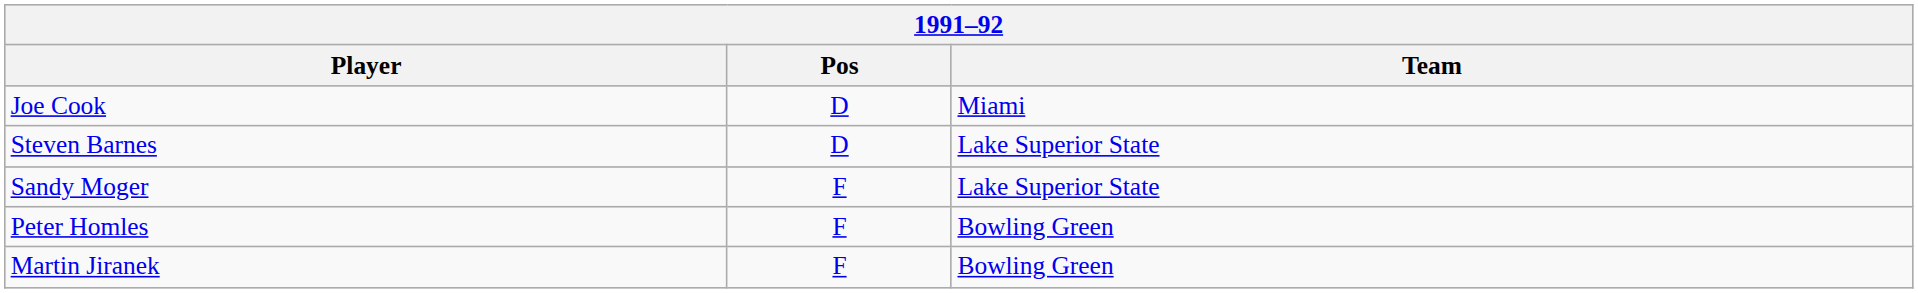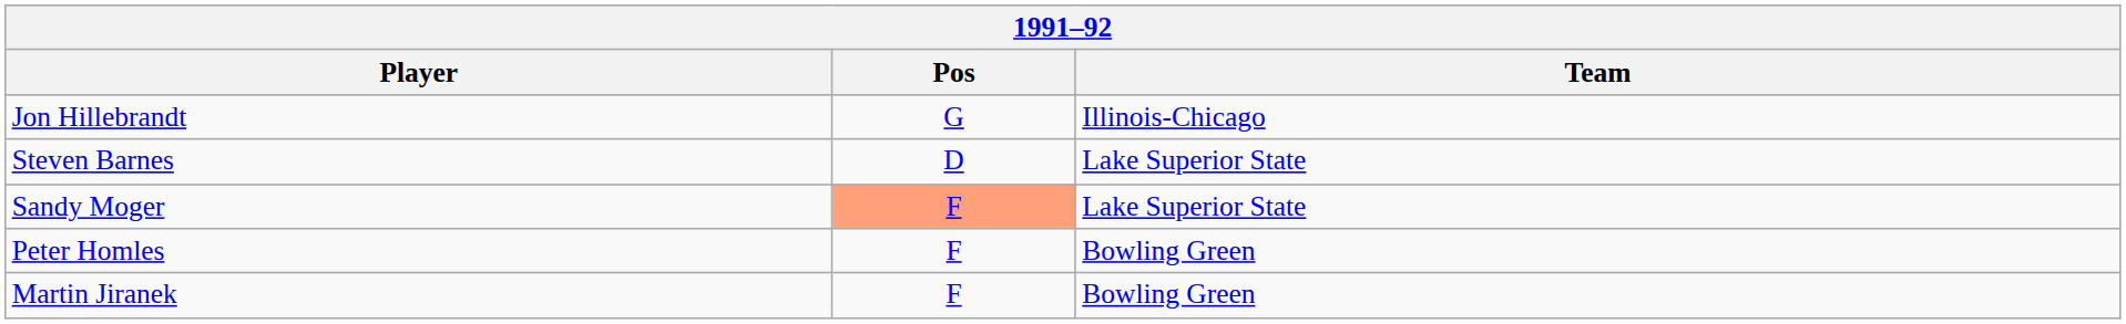 <table class="wikitable" width=95%>
 <tr>
 <th colspan=3><a href='#'>1991–92</a></th>
 </tr>
 <tr>
 <th>Player</th>
 <th>Pos</th>
 <th>Team</th>
 </tr>
 <tr>
-<td><a href='#'>Joe Cook</a></td>
-<td style="text-align:center;"><a href='#'>D</a></td>
-<td><a href='#'>Miami</a></td>
+<td><a href='#'>Jon Hillebrandt</a></td>
+<td style="text-align:center;"><a href='#'>G</a></td>
+<td><a href='#'>Illinois-Chicago</a></td>
 </tr>
 <tr>
 <td><a href='#'>Steven Barnes</a></td>
 <td style="text-align:center;"><a href='#'>D</a></td>
 <td><a href='#'>Lake Superior State</a></td>
 </tr>
 <tr>
 <td><a href='#'>Sandy Moger</a></td>
-<td style="text-align:center;"><a href='#'>F</a></td>
+<td style="background: lightsalmon; text-align:center;"><a href='#'>F</a></td>
 <td><a href='#'>Lake Superior State</a></td>
 </tr>
 <tr>
 <td><a href='#'>Peter Homles</a></td>
 <td style="text-align:center;"><a href='#'>F</a></td>
 <td><a href='#'>Bowling Green</a></td>
 </tr>
 <tr>
 <td><a href='#'>Martin Jiranek</a></td>
 <td style="text-align:center;"><a href='#'>F</a></td>
 <td><a href='#'>Bowling Green</a></td>
 </tr>
 </table>
